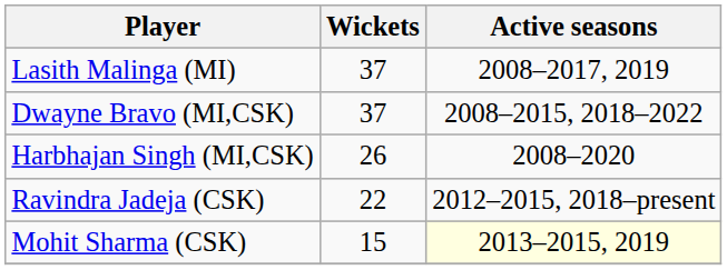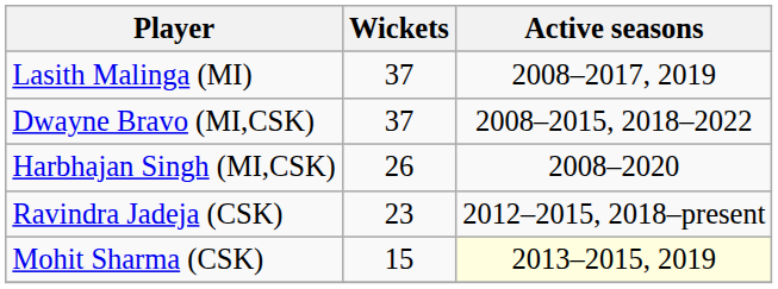 <table class="wikitable" style="text-align:center;">
 <tr>
 <th>Player</th>
 <th>Wickets</th>
 <th>Active seasons</th>
 </tr>
 <tr>
 <td style="text-align:left;"> <a href='#'>Lasith Malinga</a> (MI)</td>
 <td>37</td>
 <td>2008–2017, 2019</td>
 </tr>
 <tr>
 <td style="text-align:left;"> <a href='#'>Dwayne Bravo</a> (MI,CSK)</td>
 <td>37</td>
 <td>2008–2015, 2018–2022</td>
 </tr>
 <tr>
 <td style="text-align:left;"> <a href='#'>Harbhajan Singh</a> (MI,CSK)</td>
 <td>26</td>
 <td>2008–2020</td>
 </tr>
 <tr>
 <td style="text-align:left;"> <a href='#'>Ravindra Jadeja</a> (CSK)</td>
-<td>22</td>
+<td>23</td>
 <td>2012–2015, 2018–present</td>
 </tr>
 <tr>
 <td style="text-align:left;"> <a href='#'>Mohit Sharma</a> (CSK)</td>
 <td>15</td>
 <td style="background: lightyellow;">2013–2015, 2019</td>
 </tr>
 <tr>
 </tr>
 </table>
